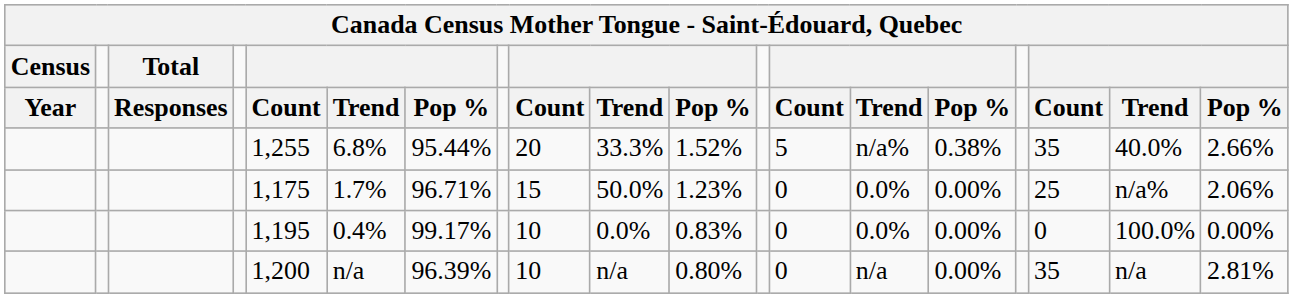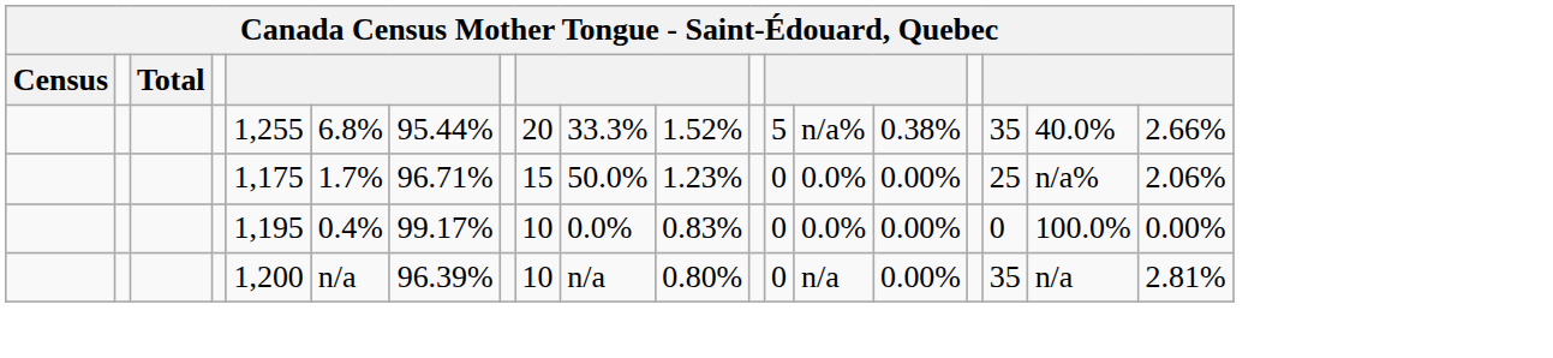 <table class="wikitable">
 <tr>
 <th colspan="19">Canada Census Mother Tongue - Saint-Édouard, Quebec</th>
 </tr>
 <tr>
 <th>Census</th>
 <td></td>
 <th>Total</th>
 <td colspan="1"></td>
 <th colspan="3"></th>
 <td colspan="1"></td>
 <th colspan="3"></th>
 <td colspan="1"></td>
 <th colspan="3"></th>
 <td colspan="1"></td>
 <th colspan="3"></th>
-</tr>
-<tr>
-<th>Year</th>
-<td></td>
-<th>Responses</th>
-<td></td>
-<th>Count</th>
-<th>Trend</th>
-<th>Pop %</th>
-<td></td>
-<th>Count</th>
-<th>Trend</th>
-<th>Pop %</th>
-<td></td>
-<th>Count</th>
-<th>Trend</th>
-<th>Pop %</th>
-<td></td>
-<th>Count</th>
-<th>Trend</th>
-<th>Pop %</th>
 </tr>
 <tr>
 <td></td>
 <td></td>
 <td></td>
 <td></td>
 <td>1,255</td>
 <td> 6.8%</td>
 <td>95.44%</td>
 <td></td>
 <td>20</td>
 <td> 33.3%</td>
 <td>1.52%</td>
 <td></td>
 <td>5</td>
 <td> n/a%</td>
 <td>0.38%</td>
 <td></td>
 <td>35</td>
 <td> 40.0%</td>
 <td>2.66%</td>
 </tr>
 <tr>
 <td></td>
 <td></td>
 <td></td>
 <td></td>
 <td>1,175</td>
 <td> 1.7%</td>
 <td>96.71%</td>
 <td></td>
 <td>15</td>
 <td> 50.0%</td>
 <td>1.23%</td>
 <td></td>
 <td>0</td>
 <td> 0.0%</td>
 <td>0.00%</td>
 <td></td>
 <td>25</td>
 <td> n/a%</td>
 <td>2.06%</td>
 </tr>
 <tr>
 <td></td>
 <td></td>
 <td></td>
 <td></td>
 <td>1,195</td>
 <td> 0.4%</td>
 <td>99.17%</td>
 <td></td>
 <td>10</td>
 <td> 0.0%</td>
 <td>0.83%</td>
 <td></td>
 <td>0</td>
 <td> 0.0%</td>
 <td>0.00%</td>
 <td></td>
 <td>0</td>
 <td> 100.0%</td>
 <td>0.00%</td>
 </tr>
 <tr>
 <td></td>
 <td></td>
 <td></td>
 <td></td>
 <td>1,200</td>
 <td>n/a</td>
 <td>96.39%</td>
 <td></td>
 <td>10</td>
 <td>n/a</td>
 <td>0.80%</td>
 <td></td>
 <td>0</td>
 <td>n/a</td>
 <td>0.00%</td>
 <td></td>
 <td>35</td>
 <td>n/a</td>
 <td>2.81%</td>
 </tr>
 </table>
